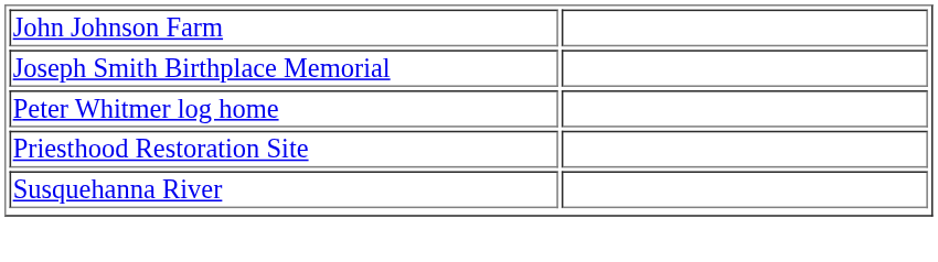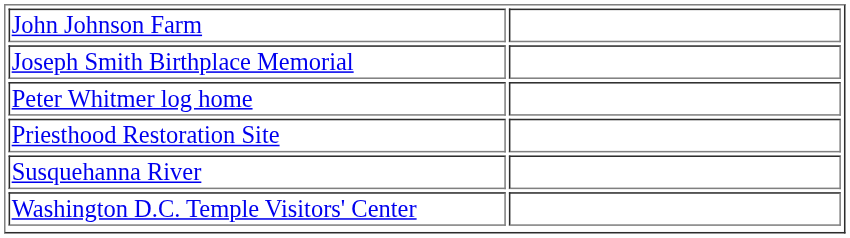 <table border="1" width="550">
 <tr>
 <td width="60%"><a href='#'>John Johnson Farm</a></td>
 <td width="40%"></td>
 </tr>
 <tr>
 <td><a href='#'>Joseph Smith Birthplace Memorial</a></td>
 <td></td>
 </tr>
 <tr>
 <td><a href='#'>Peter Whitmer log home</a></td>
 <td></td>
 </tr>
 <tr>
 <td><a href='#'>Priesthood Restoration Site</a></td>
 <td></td>
 </tr>
 <tr>
 <td><a href='#'>Susquehanna River</a></td>
 <td></td>
 </tr>
 <tr>
+<td><a href='#'>Washington D.C. Temple Visitors' Center</a></td>
+<td></td>
+</tr>
+<tr>
 </tr>
 </table>
